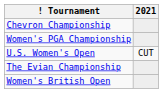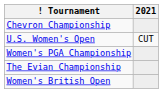 <table class="wikitable" style="font-size:95%;text-align:center;">
 <tr>
 <th>! Tournament</th>
 <th>2021</th>
 </tr>
 <tr>
 <td align=left><a href='#'>Chevron Championship</a></td>
 <td style="background:#eeeeee;"></td>
 </tr>
 <tr>
+<td align=left><a href='#'>U.S. Women's Open</a></td>
+<td>CUT</td>
+</tr>
+<tr>
 <td align=left><a href='#'>Women's PGA Championship</a></td>
 <td style="background:#eeeeee;"></td>
-</tr>
-<tr>
-<td align=left><a href='#'>U.S. Women's Open</a></td>
-<td>CUT</td>
 </tr>
 <tr>
 <td align=left><a href='#'>The Evian Championship</a></td>
 <td style="background:#eeeeee;"></td>
 </tr>
 <tr>
 <td align=left><a href='#'>Women's British Open</a></td>
 <td style="background:#eeeeee;"></td>
 </tr>
 </table>
